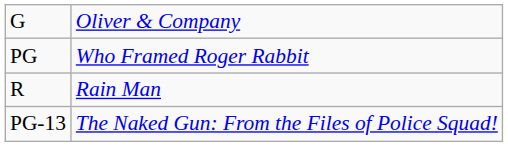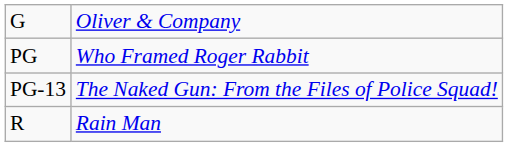 <table class="wikitable sortable" style="margin:auto; margin:auto;">
 <tr>
 <td>G</td>
 <td><em><a href='#'>Oliver & Company</a></em></td>
 </tr>
 <tr>
 <td>PG</td>
 <td><em><a href='#'>Who Framed Roger Rabbit</a></em></td>
 </tr>
 <tr>
+<td>PG-13</td>
+<td><em><a href='#'>The Naked Gun: From the Files of Police Squad!</a></em></td>
+</tr>
+<tr>
 <td>R</td>
 <td><em><a href='#'>Rain Man</a></em></td>
 </tr>
-<tr>
-<td>PG-13</td>
-<td><em><a href='#'>The Naked Gun: From the Files of Police Squad!</a></em></td>
-</tr>
 </table>
